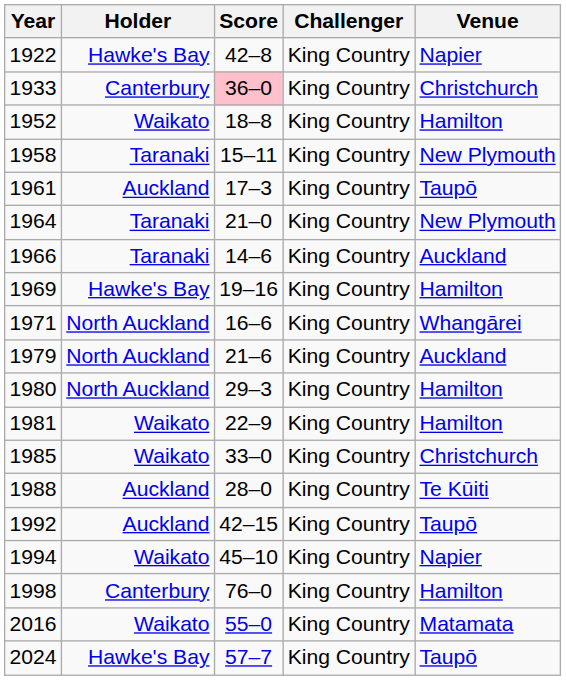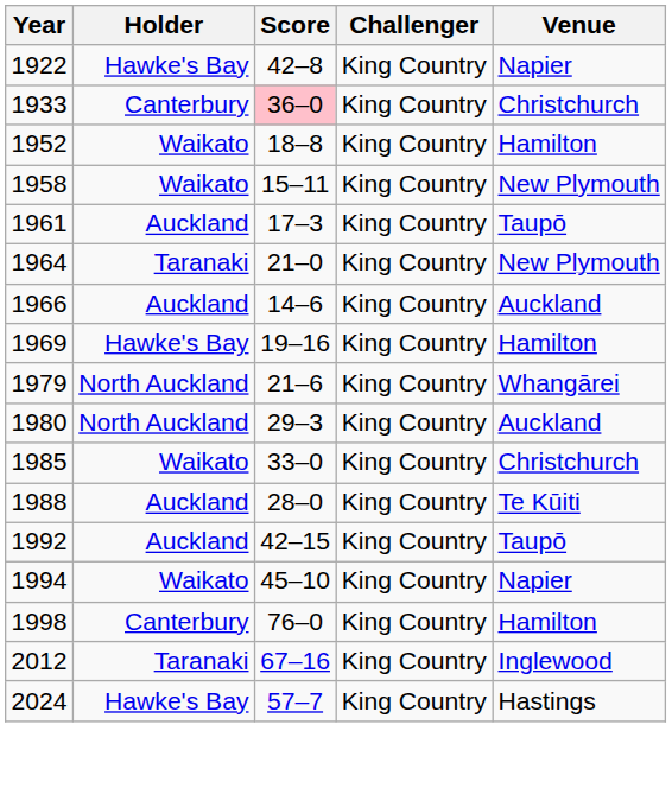 <table class="wikitable sortable">
 <tr>
 <th>Year</th>
 <th>Holder</th>
 <th>Score</th>
 <th>Challenger</th>
 <th>Venue</th>
 </tr>
 <tr>
 <td align=right>1922</td>
 <td align=right><a href='#'>Hawke's Bay</a></td>
 <td align=center>42–8</td>
 <td>King Country</td>
 <td><a href='#'>Napier</a></td>
 </tr>
 <tr>
 <td align=right>1933</td>
 <td align=right><a href='#'>Canterbury</a></td>
 <td align=center style="background: pink;">36–0</td>
 <td>King Country</td>
 <td><a href='#'>Christchurch</a></td>
 </tr>
 <tr>
 <td align=right>1952</td>
 <td align=right><a href='#'>Waikato</a></td>
 <td align=center>18–8</td>
 <td>King Country</td>
 <td><a href='#'>Hamilton</a></td>
 </tr>
 <tr>
 <td align=right>1958</td>
-<td align=right><a href='#'>Taranaki</a></td>
+<td align=right><a href='#'>Waikato</a></td>
 <td align=center>15–11</td>
 <td>King Country</td>
 <td><a href='#'>New Plymouth</a></td>
 </tr>
 <tr>
 <td align=right>1961</td>
 <td align=right><a href='#'>Auckland</a></td>
 <td align=center>17–3</td>
 <td>King Country</td>
 <td><a href='#'>Taupō</a></td>
 </tr>
 <tr>
 <td align=right>1964</td>
 <td align=right><a href='#'>Taranaki</a></td>
 <td align=center>21–0</td>
 <td>King Country</td>
 <td><a href='#'>New Plymouth</a></td>
 </tr>
 <tr>
 <td align=right>1966</td>
-<td align=right><a href='#'>Taranaki</a></td>
+<td align=right><a href='#'>Auckland</a></td>
 <td align=center>14–6</td>
 <td>King Country</td>
 <td><a href='#'>Auckland</a></td>
 </tr>
 <tr>
 <td align=right>1969</td>
 <td align=right><a href='#'>Hawke's Bay</a></td>
 <td align=center>19–16</td>
 <td>King Country</td>
 <td><a href='#'>Hamilton</a></td>
 </tr>
 <tr>
-<td align=right>1971</td>
-<td align=right><a href='#'>North Auckland</a></td>
-<td align=center>16–6</td>
-<td>King Country</td>
-<td><a href='#'>Whangārei</a></td>
-</tr>
-<tr>
 <td align=right>1979</td>
 <td align=right><a href='#'>North Auckland</a></td>
 <td align=center>21–6</td>
 <td>King Country</td>
-<td><a href='#'>Auckland</a></td>
+<td><a href='#'>Whangārei</a></td>
 </tr>
 <tr>
 <td align=right>1980</td>
 <td align=right><a href='#'>North Auckland</a></td>
 <td align=center>29–3</td>
 <td>King Country</td>
-<td><a href='#'>Hamilton</a></td>
-</tr>
-<tr>
-<td align=right>1981</td>
-<td align=right><a href='#'>Waikato</a></td>
-<td align=center>22–9</td>
-<td>King Country</td>
-<td><a href='#'>Hamilton</a></td>
+<td><a href='#'>Auckland</a></td>
 </tr>
 <tr>
 <td align=right>1985</td>
 <td align=right><a href='#'>Waikato</a></td>
 <td align=center>33–0</td>
 <td>King Country</td>
 <td><a href='#'>Christchurch</a></td>
 </tr>
 <tr>
 <td align=right>1988</td>
 <td align=right><a href='#'>Auckland</a></td>
 <td align=center>28–0</td>
 <td>King Country</td>
 <td><a href='#'>Te Kūiti</a></td>
 </tr>
 <tr>
 <td align=right>1992</td>
 <td align=right><a href='#'>Auckland</a></td>
 <td align=center>42–15</td>
 <td>King Country</td>
 <td><a href='#'>Taupō</a></td>
 </tr>
 <tr>
 <td align=right>1994</td>
 <td align=right><a href='#'>Waikato</a></td>
 <td align=center>45–10</td>
 <td>King Country</td>
 <td><a href='#'>Napier</a></td>
 </tr>
 <tr>
 <td align=right>1998</td>
 <td align=right><a href='#'>Canterbury</a></td>
 <td align=center>76–0</td>
 <td>King Country</td>
 <td><a href='#'>Hamilton</a></td>
 </tr>
 <tr>
-<td align=right>2016</td>
-<td align=right><a href='#'>Waikato</a></td>
-<td align=center><a href='#'>55–0</a></td>
+<td align=right>2012</td>
+<td align=right><a href='#'>Taranaki</a></td>
+<td align=center><a href='#'>67–16</a></td>
 <td>King Country</td>
-<td><a href='#'>Matamata</a></td>
+<td><a href='#'>Inglewood</a></td>
 </tr>
 <tr>
 <td align=right>2024</td>
 <td align=right><a href='#'>Hawke's Bay</a></td>
 <td align=center><a href='#'>57–7</a></td>
 <td>King Country</td>
-<td><a href='#'>Taupō</a></td>
+<td>Hastings</td>
 </tr>
 </table>
